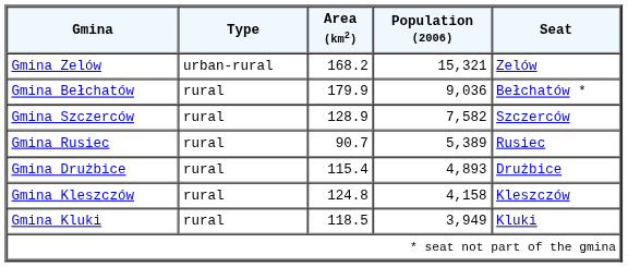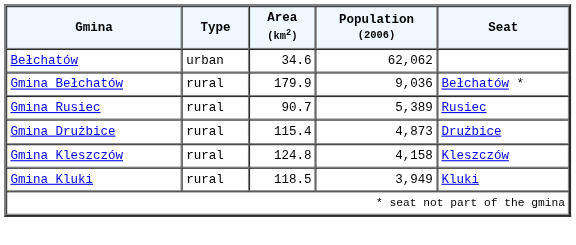 <table width="60%" border="2" cellpadding="3" cellspacing="0" style="font-size:90%;line-height:120%;">
 <tr bgcolor="F0F8FF">
 <td style="text-align:center;"><strong>Gmina</strong></td>
 <td style="text-align:center;"><strong>Type</strong></td>
 <td style="text-align:center;"><strong>Area<br><small>(km<sup>2</sup>)</small></strong></td>
 <td style="text-align:center;"><strong>Population<br><small>(2006)</small></strong></td>
 <td style="text-align:center;"><strong>Seat</strong></td>
 </tr>
 <tr>
-<td><a href='#'>Gmina Zelów</a></td>
-<td>urban-rural</td>
-<td style="text-align:right;">168.2</td>
-<td style="text-align:right;">15,321</td>
-<td><a href='#'>Zelów</a></td>
+<td><a href='#'>Bełchatów</a></td>
+<td>urban</td>
+<td style="text-align:right;">34.6</td>
+<td style="text-align:right;">62,062</td>
+<td> </td>
 </tr>
 <tr>
 <td><a href='#'>Gmina Bełchatów</a></td>
 <td>rural</td>
 <td style="text-align:right;">179.9</td>
 <td style="text-align:right;">9,036</td>
 <td><a href='#'>Bełchatów</a> *</td>
-</tr>
-<tr>
-<td><a href='#'>Gmina Szczerców</a></td>
-<td>rural</td>
-<td style="text-align:right;">128.9</td>
-<td style="text-align:right;">7,582</td>
-<td><a href='#'>Szczerców</a></td>
 </tr>
 <tr>
 <td><a href='#'>Gmina Rusiec</a></td>
 <td>rural</td>
 <td style="text-align:right;">90.7</td>
 <td style="text-align:right;">5,389</td>
 <td><a href='#'>Rusiec</a></td>
 </tr>
 <tr>
 <td><a href='#'>Gmina Drużbice</a></td>
 <td>rural</td>
 <td style="text-align:right;">115.4</td>
-<td style="text-align:right;">4,893</td>
+<td style="text-align:right;">4,873</td>
 <td><a href='#'>Drużbice</a></td>
 </tr>
 <tr>
 <td><a href='#'>Gmina Kleszczów</a></td>
 <td>rural</td>
 <td style="text-align:right;">124.8</td>
 <td style="text-align:right;">4,158</td>
 <td><a href='#'>Kleszczów</a></td>
 </tr>
 <tr>
 <td><a href='#'>Gmina Kluki</a></td>
 <td>rural</td>
 <td style="text-align:right;">118.5</td>
 <td style="text-align:right;">3,949</td>
 <td><a href='#'>Kluki</a></td>
 </tr>
 <tr>
 <td colspan=5 style="text-align:right;font-size:90%">* seat not part of the gmina</td>
 </tr>
 <tr>
 </tr>
 </table>
